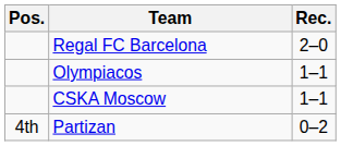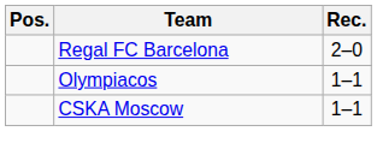 <table class="wikitable" style="text-align:center">
 <tr>
 <th width=25>Pos.</th>
 <th width=220>Team</th>
 <th width=25>Rec.</th>
 </tr>
 <tr>
 <td></td>
 <td align=left> <a href='#'>Regal FC Barcelona</a></td>
 <td>2–0</td>
 </tr>
 <tr>
 <td></td>
 <td align=left> <a href='#'>Olympiacos</a></td>
 <td>1–1</td>
 </tr>
 <tr>
 <td></td>
 <td align=left> <a href='#'>CSKA Moscow</a></td>
 <td>1–1</td>
 </tr>
-<tr>
-<td>4th</td>
-<td align=left> <a href='#'>Partizan</a></td>
-<td>0–2</td>
-</tr>
 </table>
